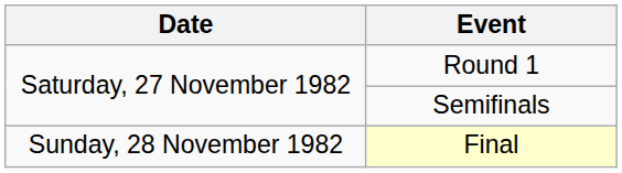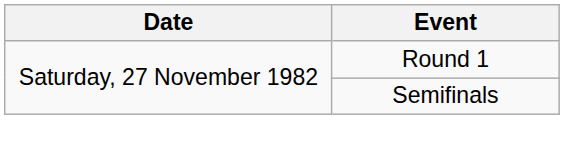 <table class = "wikitable" style="text-align:center;">
 <tr>
 <th width=220>Date</th>
 <th width=150>Event</th>
 </tr>
 <tr>
 <td rowspan=2>Saturday, 27 November 1982</td>
 <td>Round 1</td>
 </tr>
 <tr>
 <td>Semifinals</td>
 </tr>
-<tr>
-<td>Sunday, 28 November 1982</td>
-<td bgcolor=ffffcc>Final</td>
-</tr>
 </table>
